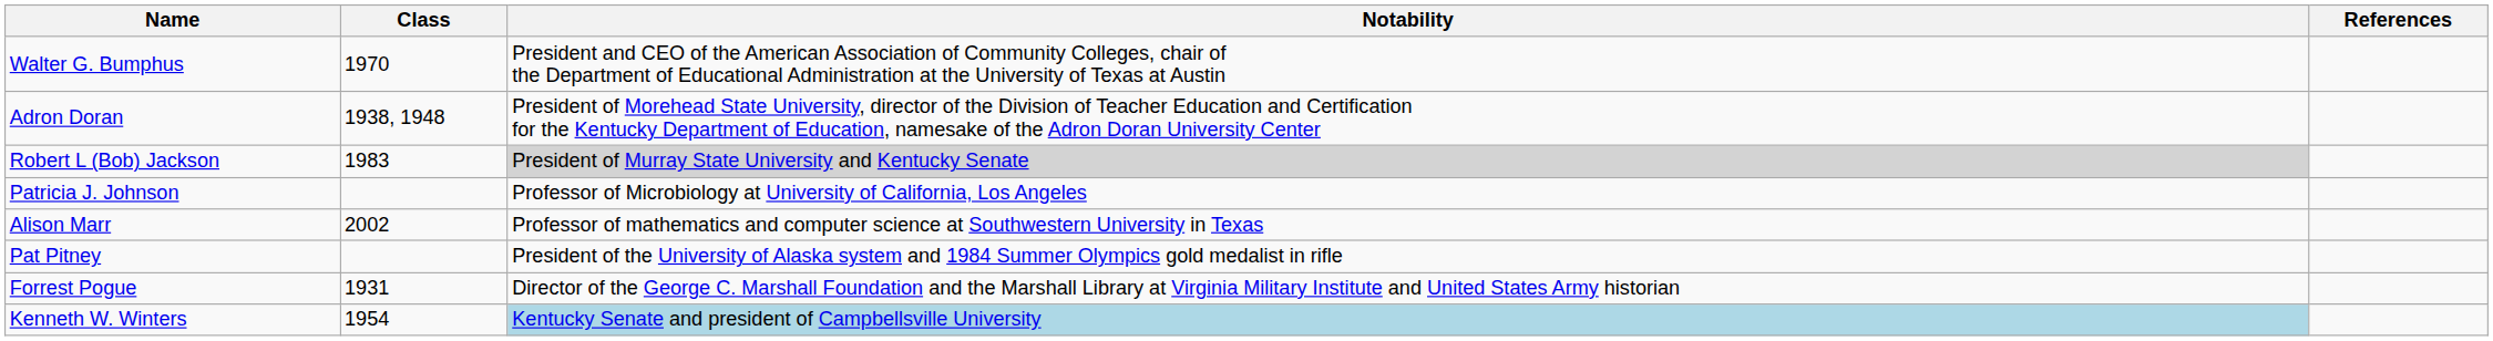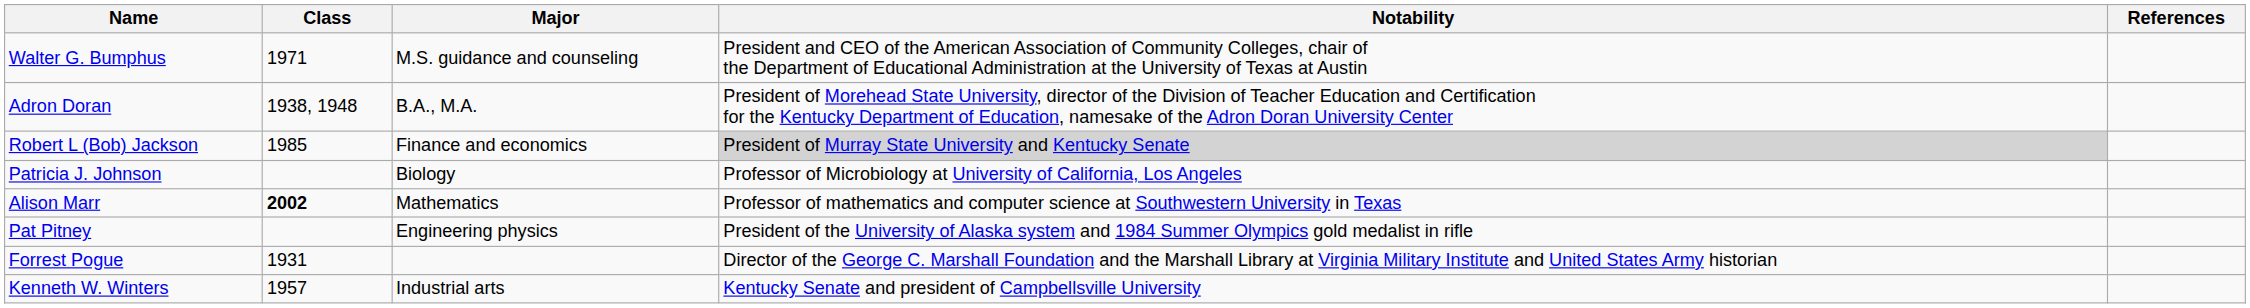 <table class="wikitable sortable" style="width:100%;">
 <tr>
 <th>Name</th>
 <th>Class</th>
+<th>Major</th>
 <th>Notability</th>
 <th>References</th>
 </tr>
 <tr>
 <td><a href='#'>Walter G. Bumphus</a></td>
-<td>1970</td>
+<td>1971</td>
+<td>M.S. guidance and counseling</td>
 <td>President and CEO of the American Association of Community Colleges, chair of<br>the Department of Educational Administration at the University of Texas at Austin</td>
 <td></td>
 </tr>
 <tr>
 <td><a href='#'>Adron Doran</a></td>
 <td>1938, 1948</td>
+<td>B.A., M.A.</td>
 <td>President of <a href='#'>Morehead State University</a>, director of the Division of Teacher Education and Certification<br>for the <a href='#'>Kentucky Department of Education</a>, namesake of the <a href='#'>Adron Doran University Center</a></td>
 <td></td>
 </tr>
 <tr>
 <td><a href='#'>Robert L (Bob) Jackson</a></td>
-<td>1983</td>
+<td>1985</td>
+<td>Finance and economics</td>
 <td style="background: lightgrey;">President of <a href='#'>Murray State University</a> and <a href='#'>Kentucky Senate</a></td>
 <td></td>
 </tr>
 <tr>
 <td><a href='#'>Patricia J. Johnson</a></td>
 <td></td>
+<td>Biology</td>
 <td>Professor of Microbiology at <a href='#'>University of California, Los Angeles</a></td>
 <td></td>
 </tr>
 <tr>
 <td><a href='#'>Alison Marr</a></td>
-<td>2002</td>
+<td><strong>2002</strong></td>
+<td>Mathematics</td>
 <td>Professor of mathematics and computer science at <a href='#'>Southwestern University</a> in <a href='#'>Texas</a></td>
 <td></td>
 </tr>
 <tr>
 <td><a href='#'>Pat Pitney</a></td>
 <td></td>
+<td>Engineering physics</td>
 <td>President of the <a href='#'>University of Alaska system</a> and <a href='#'>1984 Summer Olympics</a> gold medalist in rifle</td>
 <td></td>
 </tr>
 <tr>
 <td><a href='#'>Forrest Pogue</a></td>
 <td>1931</td>
+<td></td>
 <td>Director of the <a href='#'>George C. Marshall Foundation</a> and the Marshall Library at <a href='#'>Virginia Military Institute</a> and <a href='#'>United States Army</a> historian</td>
 <td></td>
 </tr>
 <tr>
 <td><a href='#'>Kenneth W. Winters</a></td>
-<td>1954</td>
-<td style="background: lightblue;"><a href='#'>Kentucky Senate</a> and president of <a href='#'>Campbellsville University</a></td>
+<td>1957</td>
+<td>Industrial arts</td>
+<td><a href='#'>Kentucky Senate</a> and president of <a href='#'>Campbellsville University</a></td>
 <td></td>
 </tr>
 </table>
